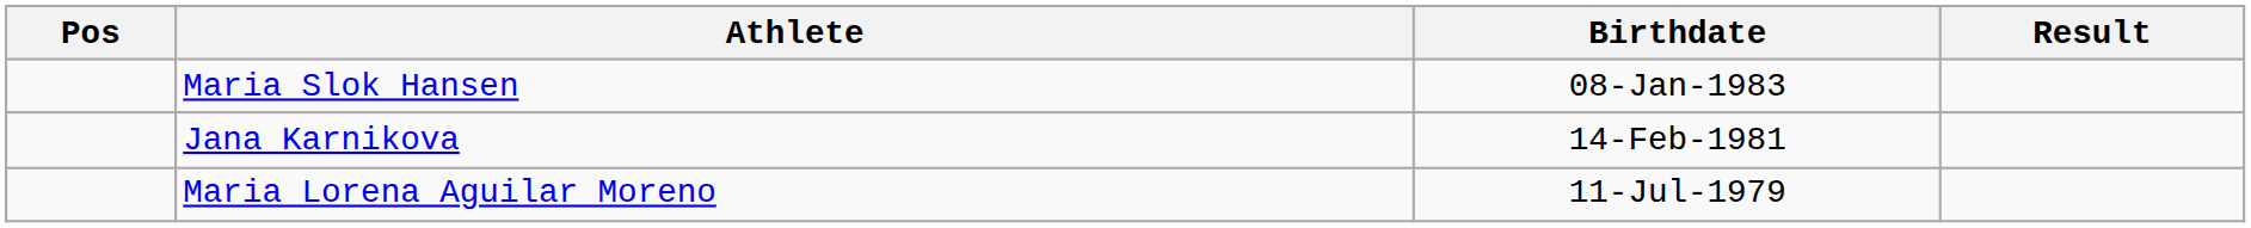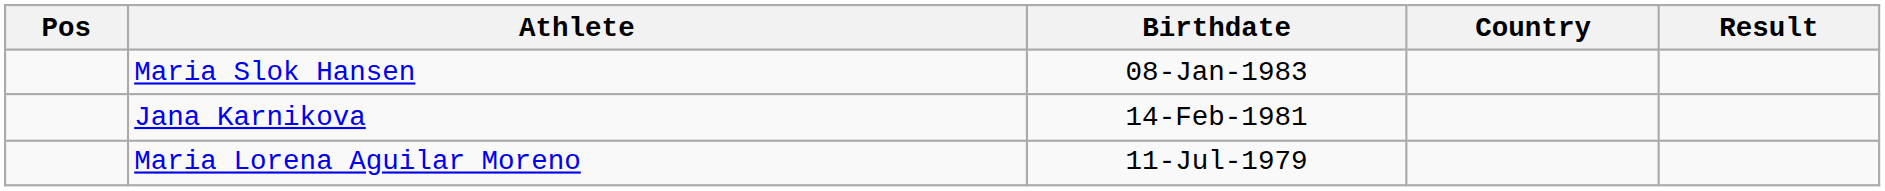 <table class="wikitable"  style="text-align:center; width:70%;">
 <tr>
 <th>Pos</th>
 <th>Athlete</th>
 <th>Birthdate</th>
+<th>Country</th>
 <th>Result</th>
 </tr>
 <tr>
 <td align=center></td>
 <td align=left><a href='#'>Maria Slok Hansen</a></td>
 <td>08-Jan-1983</td>
+<td align=left></td>
 <td></td>
 </tr>
 <tr>
 <td align=center></td>
 <td align=left><a href='#'>Jana Karnikova</a></td>
 <td>14-Feb-1981</td>
+<td align=left></td>
 <td></td>
 </tr>
 <tr>
 <td align=center></td>
 <td align=left><a href='#'>Maria Lorena Aguilar Moreno</a></td>
 <td>11-Jul-1979</td>
+<td align=left></td>
 <td></td>
 </tr>
 </table>
